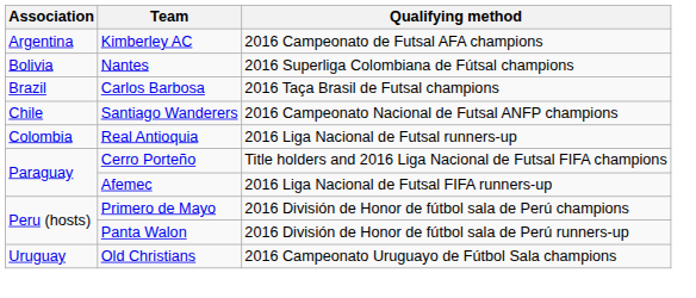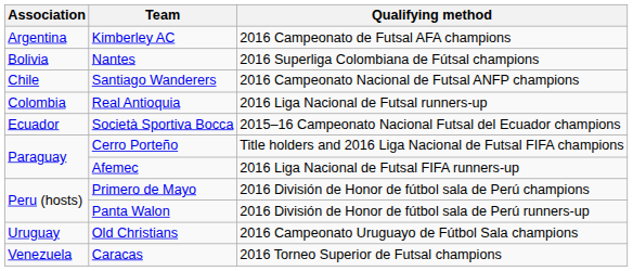 <table class="wikitable sortable">
 <tr>
 <th>Association</th>
 <th>Team</th>
 <th>Qualifying method</th>
 </tr>
 <tr>
 <td> <a href='#'>Argentina</a></td>
 <td><a href='#'>Kimberley AC</a></td>
 <td>2016 Campeonato de Futsal AFA champions</td>
 </tr>
 <tr>
 <td> <a href='#'>Bolivia</a></td>
 <td><a href='#'>Nantes</a></td>
 <td>2016 Superliga Colombiana de Fútsal champions</td>
 </tr>
 <tr>
-<td> <a href='#'>Brazil</a></td>
-<td><a href='#'>Carlos Barbosa</a></td>
-<td>2016 Taça Brasil de Futsal champions</td>
-</tr>
-<tr>
 <td> <a href='#'>Chile</a></td>
 <td><a href='#'>Santiago Wanderers</a></td>
 <td>2016 Campeonato Nacional de Futsal ANFP champions</td>
 </tr>
 <tr>
 <td> <a href='#'>Colombia</a></td>
 <td><a href='#'>Real Antioquia</a></td>
 <td>2016 Liga Nacional de Futsal runners-up</td>
+</tr>
+<tr>
+<td> <a href='#'>Ecuador</a></td>
+<td><a href='#'>Società Sportiva Bocca</a></td>
+<td>2015–16 Campeonato Nacional Futsal del Ecuador champions</td>
 </tr>
 <tr>
 <td rowspan=2> <a href='#'>Paraguay</a></td>
 <td><a href='#'>Cerro Porteño</a></td>
 <td>Title holders and 2016 Liga Nacional de Futsal FIFA champions</td>
 </tr>
 <tr>
 <td><a href='#'>Afemec</a></td>
 <td>2016 Liga Nacional de Futsal FIFA runners-up</td>
 </tr>
 <tr>
 <td rowspan=2> <a href='#'>Peru</a> (hosts)</td>
 <td><a href='#'>Primero de Mayo</a></td>
 <td>2016 División de Honor de fútbol sala de Perú champions</td>
 </tr>
 <tr>
 <td><a href='#'>Panta Walon</a></td>
 <td>2016 División de Honor de fútbol sala de Perú runners-up</td>
 </tr>
 <tr>
 <td> <a href='#'>Uruguay</a></td>
 <td><a href='#'>Old Christians</a></td>
 <td>2016 Campeonato Uruguayo de Fútbol Sala champions</td>
 </tr>
+<tr>
+<td> <a href='#'>Venezuela</a></td>
+<td><a href='#'>Caracas</a></td>
+<td>2016 Torneo Superior de Futsal champions</td>
+</tr>
 </table>
